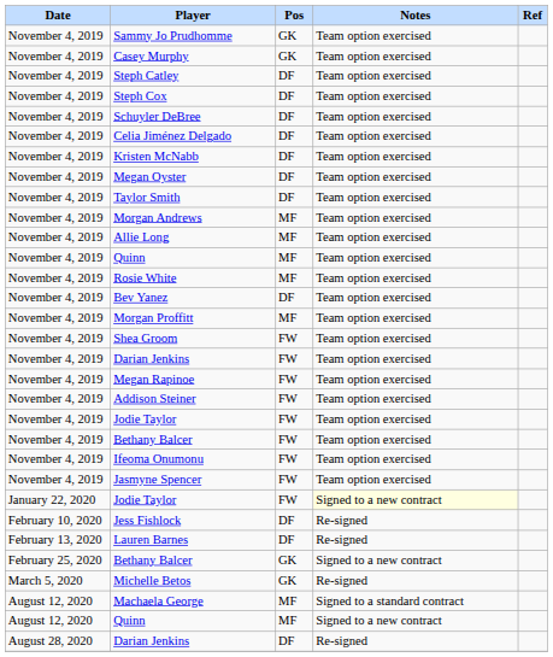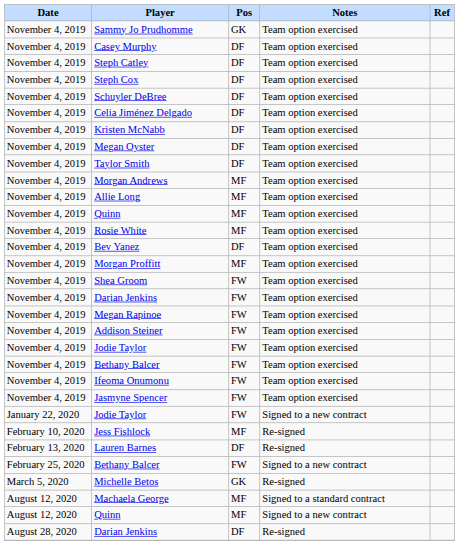 <table class="wikitable" style="text-align:left;">
 <tr>
 <th style="background:#c2ddff; width:125px;">Date</th>
 <th style="background:#c2ddff; width:200px;">Player</th>
 <th style="background:#c2ddff; width:40px;">Pos</th>
 <th style="background:#c2ddff; width:250px;">Notes</th>
 <th style="background:#c2ddff; width:30px;">Ref</th>
 </tr>
 <tr>
 <td>November 4, 2019</td>
 <td> <a href='#'>Sammy Jo Prudhomme</a></td>
 <td>GK</td>
 <td>Team option exercised</td>
 <td></td>
 </tr>
 <tr>
 <td>November 4, 2019</td>
 <td> <a href='#'>Casey Murphy</a></td>
-<td>GK</td>
+<td>DF</td>
 <td>Team option exercised</td>
 <td></td>
 </tr>
 <tr>
 <td>November 4, 2019</td>
 <td> <a href='#'>Steph Catley</a></td>
 <td>DF</td>
 <td>Team option exercised</td>
 <td></td>
 </tr>
 <tr>
 <td>November 4, 2019</td>
 <td> <a href='#'>Steph Cox</a></td>
 <td>DF</td>
 <td>Team option exercised</td>
 <td></td>
 </tr>
 <tr>
 <td>November 4, 2019</td>
 <td> <a href='#'>Schuyler DeBree</a></td>
 <td>DF</td>
 <td>Team option exercised</td>
 <td></td>
 </tr>
 <tr>
 <td>November 4, 2019</td>
 <td> <a href='#'>Celia Jiménez Delgado</a></td>
 <td>DF</td>
 <td>Team option exercised</td>
 <td></td>
 </tr>
 <tr>
 <td>November 4, 2019</td>
 <td> <a href='#'>Kristen McNabb</a></td>
 <td>DF</td>
 <td>Team option exercised</td>
 <td></td>
 </tr>
 <tr>
 <td>November 4, 2019</td>
 <td> <a href='#'>Megan Oyster</a></td>
 <td>DF</td>
 <td>Team option exercised</td>
 <td></td>
 </tr>
 <tr>
 <td>November 4, 2019</td>
 <td> <a href='#'>Taylor Smith</a></td>
 <td>DF</td>
 <td>Team option exercised</td>
 <td></td>
 </tr>
 <tr>
 <td>November 4, 2019</td>
 <td> <a href='#'>Morgan Andrews</a></td>
 <td>MF</td>
 <td>Team option exercised</td>
 <td></td>
 </tr>
 <tr>
 <td>November 4, 2019</td>
 <td> <a href='#'>Allie Long</a></td>
 <td>MF</td>
 <td>Team option exercised</td>
 <td></td>
 </tr>
 <tr>
 <td>November 4, 2019</td>
 <td> <a href='#'>Quinn</a></td>
 <td>MF</td>
 <td>Team option exercised</td>
 <td></td>
 </tr>
 <tr>
 <td>November 4, 2019</td>
 <td> <a href='#'>Rosie White</a></td>
 <td>MF</td>
 <td>Team option exercised</td>
 <td></td>
 </tr>
 <tr>
 <td>November 4, 2019</td>
 <td> <a href='#'>Bev Yanez</a></td>
 <td>DF</td>
 <td>Team option exercised</td>
 <td></td>
 </tr>
 <tr>
 <td>November 4, 2019</td>
 <td> <a href='#'>Morgan Proffitt</a></td>
 <td>MF</td>
 <td>Team option exercised</td>
 <td></td>
 </tr>
 <tr>
 <td>November 4, 2019</td>
 <td> <a href='#'>Shea Groom</a></td>
 <td>FW</td>
 <td>Team option exercised</td>
 <td></td>
 </tr>
 <tr>
 <td>November 4, 2019</td>
 <td> <a href='#'>Darian Jenkins</a></td>
 <td>FW</td>
 <td>Team option exercised</td>
 <td></td>
 </tr>
 <tr>
 <td>November 4, 2019</td>
 <td> <a href='#'>Megan Rapinoe</a></td>
 <td>FW</td>
 <td>Team option exercised</td>
 <td></td>
 </tr>
 <tr>
 <td>November 4, 2019</td>
 <td> <a href='#'>Addison Steiner</a></td>
 <td>FW</td>
 <td>Team option exercised</td>
 <td></td>
 </tr>
 <tr>
 <td>November 4, 2019</td>
 <td> <a href='#'>Jodie Taylor</a></td>
 <td>FW</td>
 <td>Team option exercised</td>
 <td></td>
 </tr>
 <tr>
 <td>November 4, 2019</td>
 <td> <a href='#'>Bethany Balcer</a></td>
 <td>FW</td>
 <td>Team option exercised</td>
 <td></td>
 </tr>
 <tr>
 <td>November 4, 2019</td>
 <td> <a href='#'>Ifeoma Onumonu</a></td>
 <td>FW</td>
 <td>Team option exercised</td>
 <td></td>
 </tr>
 <tr>
 <td>November 4, 2019</td>
 <td> <a href='#'>Jasmyne Spencer</a></td>
 <td>FW</td>
 <td>Team option exercised</td>
 <td></td>
 </tr>
 <tr>
 <td>January 22, 2020</td>
 <td> <a href='#'>Jodie Taylor</a></td>
 <td>FW</td>
-<td style="background: lightyellow;">Signed to a new contract</td>
+<td>Signed to a new contract</td>
 <td></td>
 </tr>
 <tr>
 <td>February 10, 2020</td>
 <td> <a href='#'>Jess Fishlock</a></td>
-<td>DF</td>
+<td>MF</td>
 <td>Re-signed</td>
 <td></td>
 </tr>
 <tr>
 <td>February 13, 2020</td>
 <td> <a href='#'>Lauren Barnes</a></td>
 <td>DF</td>
 <td>Re-signed</td>
 <td></td>
 </tr>
 <tr>
 <td>February 25, 2020</td>
 <td> <a href='#'>Bethany Balcer</a></td>
-<td>GK</td>
+<td>FW</td>
 <td>Signed to a new contract</td>
 <td></td>
 </tr>
 <tr>
 <td>March 5, 2020</td>
 <td> <a href='#'>Michelle Betos</a></td>
 <td>GK</td>
 <td>Re-signed</td>
 <td></td>
 </tr>
 <tr>
 <td>August 12, 2020</td>
 <td> <a href='#'>Machaela George</a></td>
 <td>MF</td>
 <td>Signed to a standard contract</td>
 <td></td>
 </tr>
 <tr>
 <td>August 12, 2020</td>
 <td> <a href='#'>Quinn</a></td>
 <td>MF</td>
 <td>Signed to a new contract</td>
 <td></td>
 </tr>
 <tr>
 <td>August 28, 2020</td>
 <td> <a href='#'>Darian Jenkins</a></td>
 <td>DF</td>
 <td>Re-signed</td>
 <td></td>
 </tr>
 <tr>
 </tr>
 </table>
